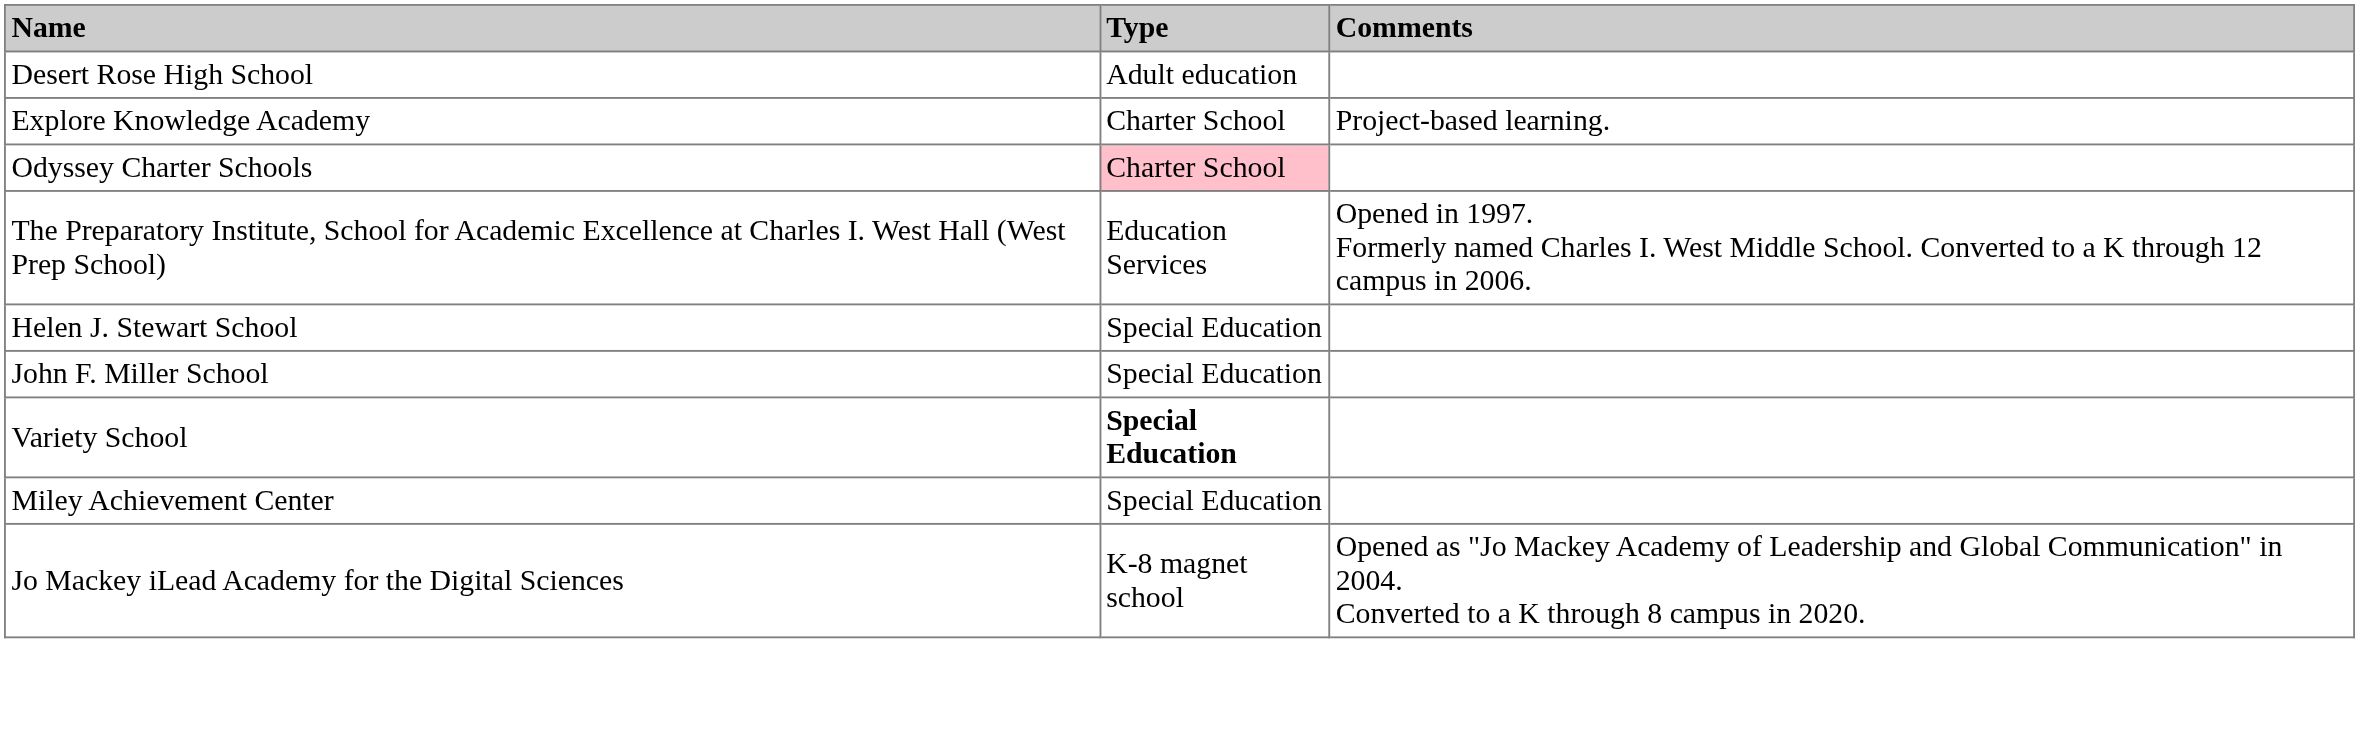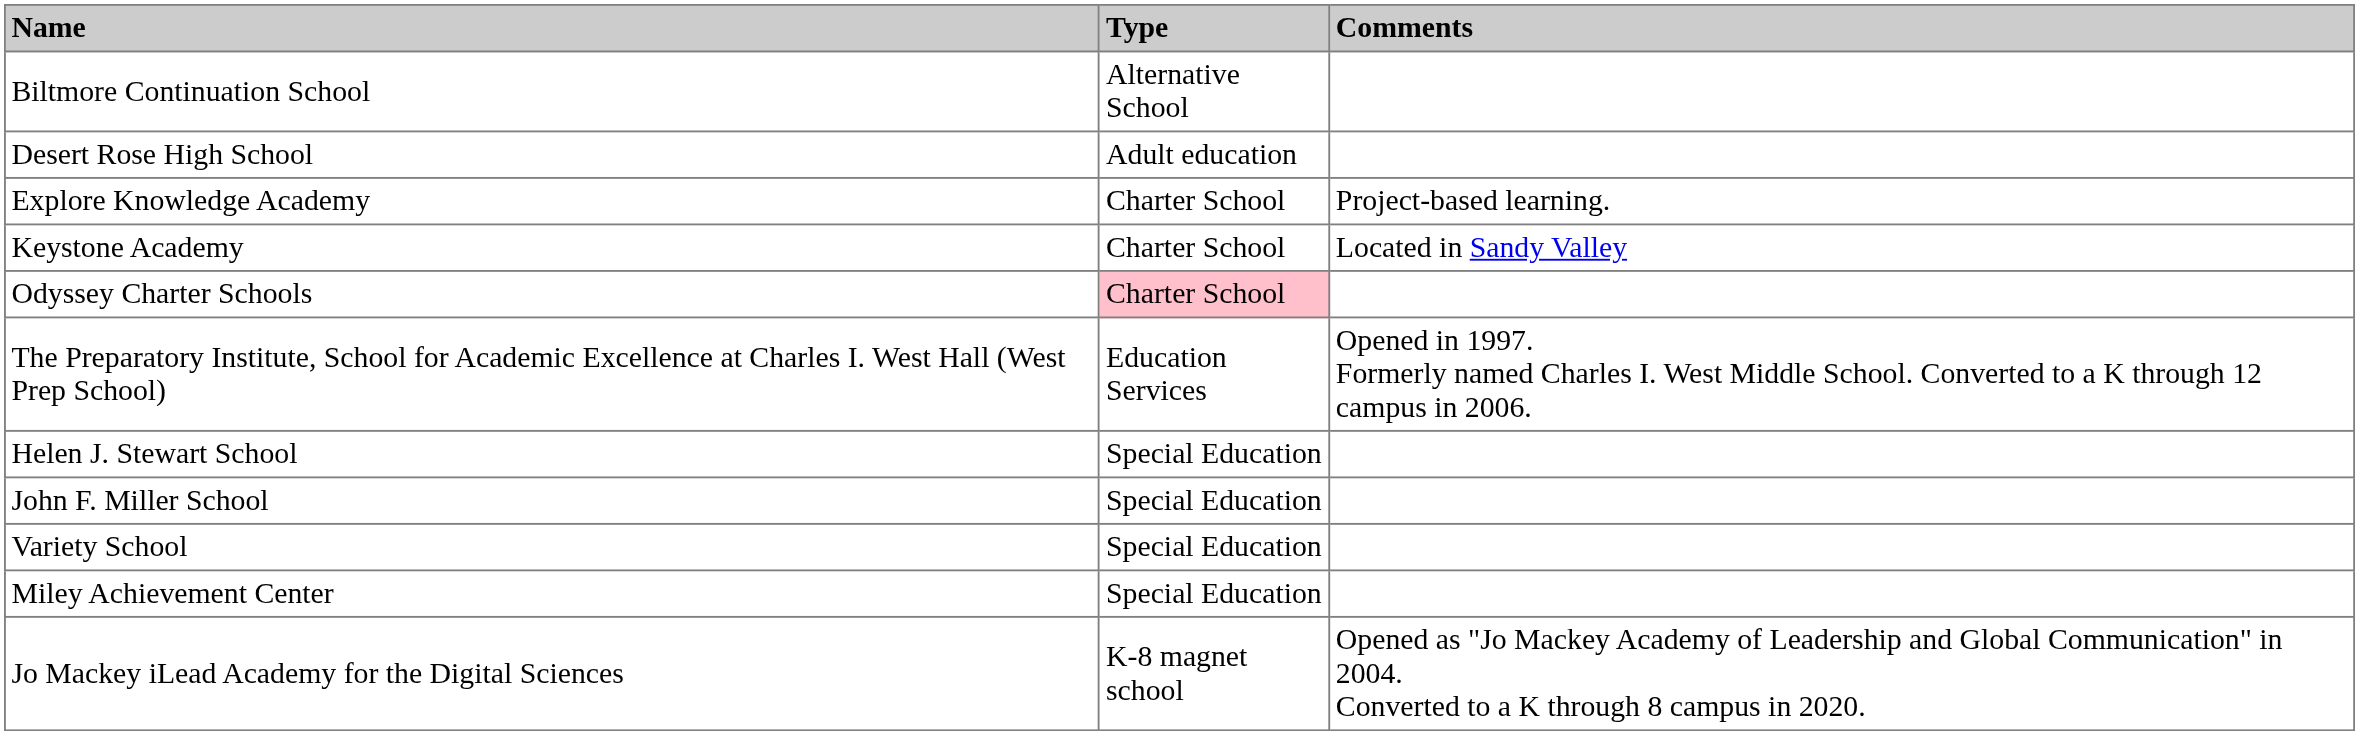 <table cellpadding="3" cellspacing="0" border="1" style="width:auto; border-collapse:collapse;">
 <tr style="background:#ccc;">
 <td><strong>Name</strong></td>
 <td><strong>Type</strong></td>
 <td><strong>Comments</strong></td>
+</tr>
+<tr>
+<td>Biltmore Continuation School</td>
+<td>Alternative School</td>
+<td></td>
 </tr>
 <tr>
 <td>Desert Rose High School</td>
 <td>Adult education</td>
 <td></td>
 </tr>
 <tr>
 <td>Explore Knowledge Academy</td>
 <td>Charter School</td>
 <td>Project-based learning.</td>
+</tr>
+<tr>
+<td>Keystone Academy</td>
+<td>Charter School</td>
+<td>Located in <a href='#'>Sandy Valley</a></td>
 </tr>
 <tr>
 <td>Odyssey Charter Schools</td>
 <td style="background: pink;">Charter School</td>
 <td></td>
 </tr>
 <tr>
 <td>The Preparatory Institute, School for Academic Excellence at Charles I. West Hall (West Prep School)</td>
 <td>Education Services</td>
 <td>Opened in 1997.<br>Formerly named Charles I. West Middle School. Converted to a K through 12 campus in 2006.</td>
 </tr>
 <tr>
 <td>Helen J. Stewart School</td>
 <td>Special Education</td>
 <td></td>
 </tr>
 <tr>
 <td>John F. Miller School</td>
 <td>Special Education</td>
 <td></td>
 </tr>
 <tr>
 <td>Variety School</td>
-<td><strong>Special Education</strong></td>
+<td>Special Education</td>
 <td></td>
 </tr>
 <tr>
 <td>Miley Achievement Center</td>
 <td>Special Education</td>
 <td></td>
 </tr>
 <tr>
 <td>Jo Mackey iLead Academy for the Digital Sciences</td>
 <td>K-8 magnet school</td>
 <td>Opened as "Jo Mackey Academy of Leadership and Global Communication" in 2004.<br>Converted to a K through 8 campus in 2020.</td>
 </tr>
 </table>
